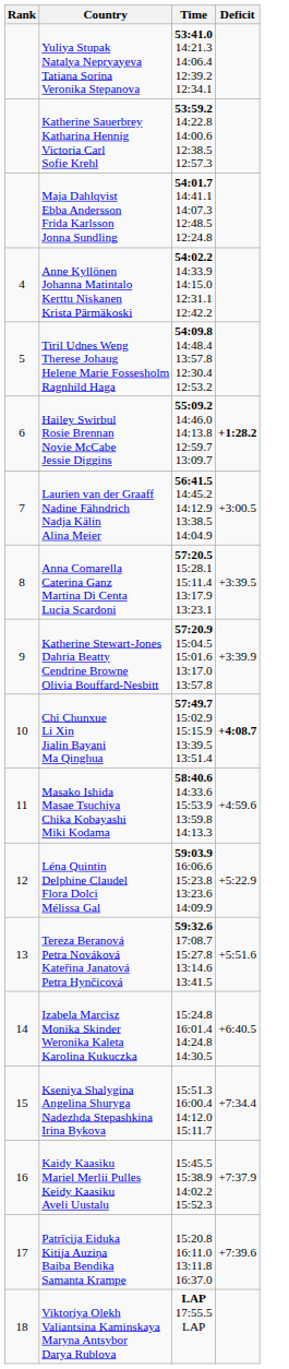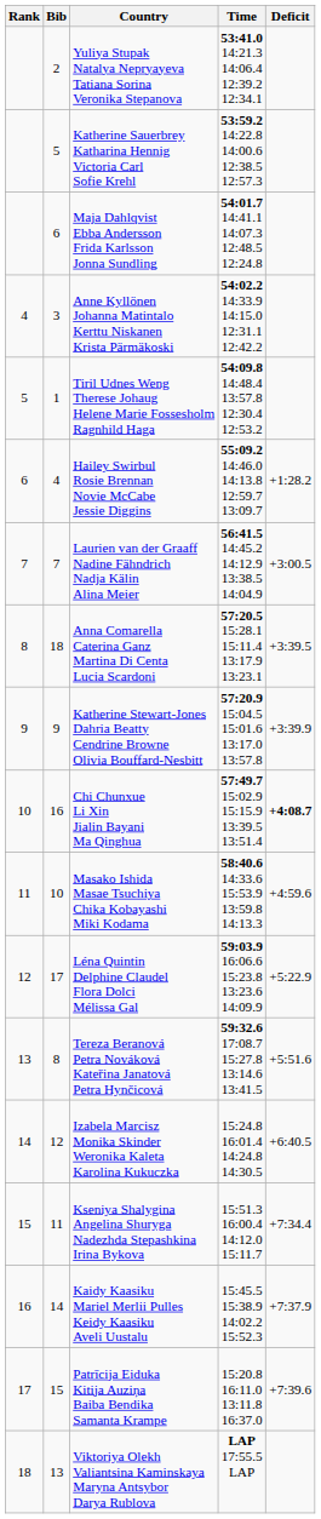 <table class="wikitable sortable" style="text-align:center">
 <tr>
 <th>Rank</th>
+<th>Bib</th>
 <th>Country</th>
 <th>Time</th>
 <th>Deficit</th>
 </tr>
 <tr>
 <td></td>
+<td>2</td>
 <td align=left><br><a href='#'>Yuliya Stupak</a><br><a href='#'>Natalya Nepryayeva</a><br><a href='#'>Tatiana Sorina</a><br><a href='#'>Veronika Stepanova</a></td>
 <td><strong>53:41.0</strong><br>14:21.3<br>14:06.4<br>12:39.2<br>12:34.1</td>
 <td></td>
 </tr>
 <tr>
 <td></td>
+<td>5</td>
 <td align=left><br><a href='#'>Katherine Sauerbrey</a><br><a href='#'>Katharina Hennig</a><br><a href='#'>Victoria Carl</a><br><a href='#'>Sofie Krehl</a></td>
 <td><strong>53:59.2</strong><br>14:22.8<br>14:00.6<br>12:38.5<br>12:57.3</td>
 <td></td>
 </tr>
 <tr>
 <td></td>
+<td>6</td>
 <td align=left><br><a href='#'>Maja Dahlqvist</a><br><a href='#'>Ebba Andersson</a><br><a href='#'>Frida Karlsson</a><br><a href='#'>Jonna Sundling</a></td>
 <td><strong>54:01.7</strong><br>14:41.1<br>14:07.3<br>12:48.5<br>12:24.8</td>
 <td></td>
 </tr>
 <tr>
 <td>4</td>
+<td>3</td>
 <td align=left><br><a href='#'>Anne Kyllönen</a><br><a href='#'>Johanna Matintalo</a><br><a href='#'>Kerttu Niskanen</a><br><a href='#'>Krista Pärmäkoski</a></td>
 <td><strong>54:02.2</strong><br>14:33.9<br>14:15.0<br>12:31.1<br>12:42.2</td>
 <td></td>
 </tr>
 <tr>
 <td>5</td>
+<td>1</td>
 <td align=left><br><a href='#'>Tiril Udnes Weng</a><br><a href='#'>Therese Johaug</a><br><a href='#'>Helene Marie Fossesholm</a><br><a href='#'>Ragnhild Haga</a></td>
 <td><strong>54:09.8</strong><br>14:48.4<br>13:57.8<br>12:30.4<br>12:53.2</td>
 <td></td>
 </tr>
 <tr>
 <td>6</td>
+<td>4</td>
 <td align=left><br><a href='#'>Hailey Swirbul</a><br><a href='#'>Rosie Brennan</a><br><a href='#'>Novie McCabe</a><br><a href='#'>Jessie Diggins</a></td>
 <td><strong>55:09.2</strong><br>14:46.0<br>14:13.8<br>12:59.7<br>13:09.7</td>
-<td><strong>+1:28.2</strong></td>
+<td>+1:28.2</td>
 </tr>
 <tr>
+<td>7</td>
 <td>7</td>
 <td align=left><br><a href='#'>Laurien van der Graaff</a><br><a href='#'>Nadine Fähndrich</a><br><a href='#'>Nadja Kälin</a><br><a href='#'>Alina Meier</a></td>
 <td><strong>56:41.5</strong><br>14:45.2<br>14:12.9<br>13:38.5<br>14:04.9</td>
 <td>+3:00.5</td>
 </tr>
 <tr>
 <td>8</td>
+<td>18</td>
 <td align=left><br><a href='#'>Anna Comarella</a><br><a href='#'>Caterina Ganz</a><br><a href='#'>Martina Di Centa</a><br><a href='#'>Lucia Scardoni</a></td>
 <td><strong>57:20.5</strong><br>15:28.1<br>15:11.4<br>13:17.9<br>13:23.1</td>
 <td>+3:39.5</td>
 </tr>
 <tr>
+<td>9</td>
 <td>9</td>
 <td align=left><br><a href='#'>Katherine Stewart-Jones</a><br><a href='#'>Dahria Beatty</a><br><a href='#'>Cendrine Browne</a><br><a href='#'>Olivia Bouffard-Nesbitt</a></td>
 <td><strong>57:20.9</strong><br>15:04.5<br>15:01.6<br>13:17.0<br>13:57.8</td>
 <td>+3:39.9</td>
 </tr>
 <tr>
 <td>10</td>
+<td>16</td>
 <td align=left><br><a href='#'>Chi Chunxue</a><br><a href='#'>Li Xin</a><br><a href='#'>Jialin Bayani</a><br><a href='#'>Ma Qinghua</a></td>
 <td><strong>57:49.7</strong><br>15:02.9<br>15:15.9<br>13:39.5<br>13:51.4</td>
 <td><strong>+4:08.7</strong></td>
 </tr>
 <tr>
 <td>11</td>
+<td>10</td>
 <td align=left><br><a href='#'>Masako Ishida</a><br><a href='#'>Masae Tsuchiya</a><br><a href='#'>Chika Kobayashi</a><br><a href='#'>Miki Kodama</a></td>
 <td><strong>58:40.6</strong><br>14:33.6<br>15:53.9<br>13:59.8<br>14:13.3</td>
 <td>+4:59.6</td>
 </tr>
 <tr>
 <td>12</td>
+<td>17</td>
 <td align=left><br><a href='#'>Léna Quintin</a><br><a href='#'>Delphine Claudel</a><br><a href='#'>Flora Dolci</a><br><a href='#'>Mélissa Gal</a></td>
 <td><strong>59:03.9</strong><br>16:06.6<br>15:23.8<br>13:23.6<br>14:09.9</td>
 <td>+5:22.9</td>
 </tr>
 <tr>
 <td>13</td>
+<td>8</td>
 <td align=left><br><a href='#'>Tereza Beranová</a><br><a href='#'>Petra Nováková</a><br><a href='#'>Kateřina Janatová</a><br><a href='#'>Petra Hynčicová</a></td>
 <td><strong>59:32.6</strong><br>17:08.7<br>15:27.8<br>13:14.6<br>13:41.5</td>
 <td>+5:51.6</td>
 </tr>
 <tr>
 <td>14</td>
+<td>12</td>
 <td align=left><br><a href='#'>Izabela Marcisz</a><br><a href='#'>Monika Skinder</a><br><a href='#'>Weronika Kaleta</a><br><a href='#'>Karolina Kukuczka</a></td>
 <td><strong></strong><br>15:24.8<br>16:01.4<br>14:24.8<br>14:30.5</td>
 <td>+6:40.5</td>
 </tr>
 <tr>
 <td>15</td>
+<td>11</td>
 <td align=left><br><a href='#'>Kseniya Shalygina</a><br><a href='#'>Angelina Shuryga</a><br><a href='#'>Nadezhda Stepashkina</a><br><a href='#'>Irina Bykova</a></td>
 <td><strong></strong><br>15:51.3<br>16:00.4<br>14:12.0<br>15:11.7</td>
 <td>+7:34.4</td>
 </tr>
 <tr>
 <td>16</td>
+<td>14</td>
 <td align=left><br><a href='#'>Kaidy Kaasiku</a><br><a href='#'>Mariel Merlii Pulles</a><br><a href='#'>Keidy Kaasiku</a><br><a href='#'>Aveli Uustalu</a></td>
 <td><strong></strong><br>15:45.5<br>15:38.9<br>14:02.2<br>15:52.3</td>
 <td>+7:37.9</td>
 </tr>
 <tr>
 <td>17</td>
+<td>15</td>
 <td align=left><br><a href='#'>Patrīcija Eiduka</a><br><a href='#'>Kitija Auziņa</a><br><a href='#'>Baiba Bendika</a><br><a href='#'>Samanta Krampe</a></td>
 <td><strong></strong><br>15:20.8<br>16:11.0<br>13:11.8<br>16:37.0</td>
 <td>+7:39.6</td>
 </tr>
 <tr>
 <td>18</td>
+<td>13</td>
 <td align=left><br><a href='#'>Viktoriya Olekh</a><br><a href='#'>Valiantsina Kaminskaya</a><br><a href='#'>Maryna Antsybor</a><br><a href='#'>Darya Rublova</a></td>
 <td valign=top><strong>LAP</strong><br>17:55.5<br>LAP</td>
 <td></td>
 </tr>
 </table>
